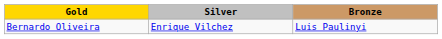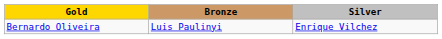 <table class="wikitable" style="text-align:left">
 <tr align="center">
 <td width=200 bgcolor=gold><strong>Gold</strong></td>
+<td width=200 bgcolor=CC9966><strong>Bronze</strong></td>
 <td width=200 bgcolor=silver><strong>Silver</strong></td>
-<td width=200 bgcolor=CC9966><strong>Bronze</strong></td>
 </tr>
 <tr>
 <td><a href='#'>Bernardo Oliveira</a><br><em></em></td>
+<td><a href='#'>Luis Paulinyi</a><br><em></em></td>
 <td><a href='#'>Enrique Vilchez</a><br><em></em></td>
-<td><a href='#'>Luis Paulinyi</a><br><em></em></td>
 </tr>
 </table>
